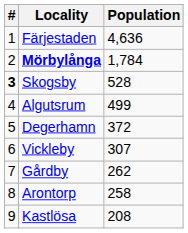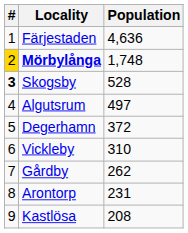 <table class="wikitable">
 <tr>
 <th>#</th>
 <th>Locality</th>
 <th>Population</th>
 </tr>
 <tr>
 <td>1</td>
 <td><a href='#'>Färjestaden</a></td>
 <td>4,636</td>
 </tr>
 <tr>
-<td>2</td>
+<td style="background: gold;">2</td>
 <td><strong><a href='#'>Mörbylånga</a></strong></td>
-<td>1,784</td>
+<td>1,748</td>
 </tr>
 <tr>
 <td><strong>3</strong></td>
 <td><a href='#'>Skogsby</a></td>
 <td>528</td>
 </tr>
 <tr>
 <td>4</td>
 <td><a href='#'>Algutsrum</a></td>
-<td>499</td>
+<td>497</td>
 </tr>
 <tr>
 <td>5</td>
 <td><a href='#'>Degerhamn</a></td>
 <td>372</td>
 </tr>
 <tr>
 <td>6</td>
 <td><a href='#'>Vickleby</a></td>
-<td>307</td>
+<td>310</td>
 </tr>
 <tr>
 <td>7</td>
 <td><a href='#'>Gårdby</a></td>
 <td>262</td>
 </tr>
 <tr>
 <td>8</td>
 <td><a href='#'>Arontorp</a></td>
-<td>258</td>
+<td>231</td>
 </tr>
 <tr>
 <td>9</td>
 <td><a href='#'>Kastlösa</a></td>
 <td>208</td>
 </tr>
 </table>
